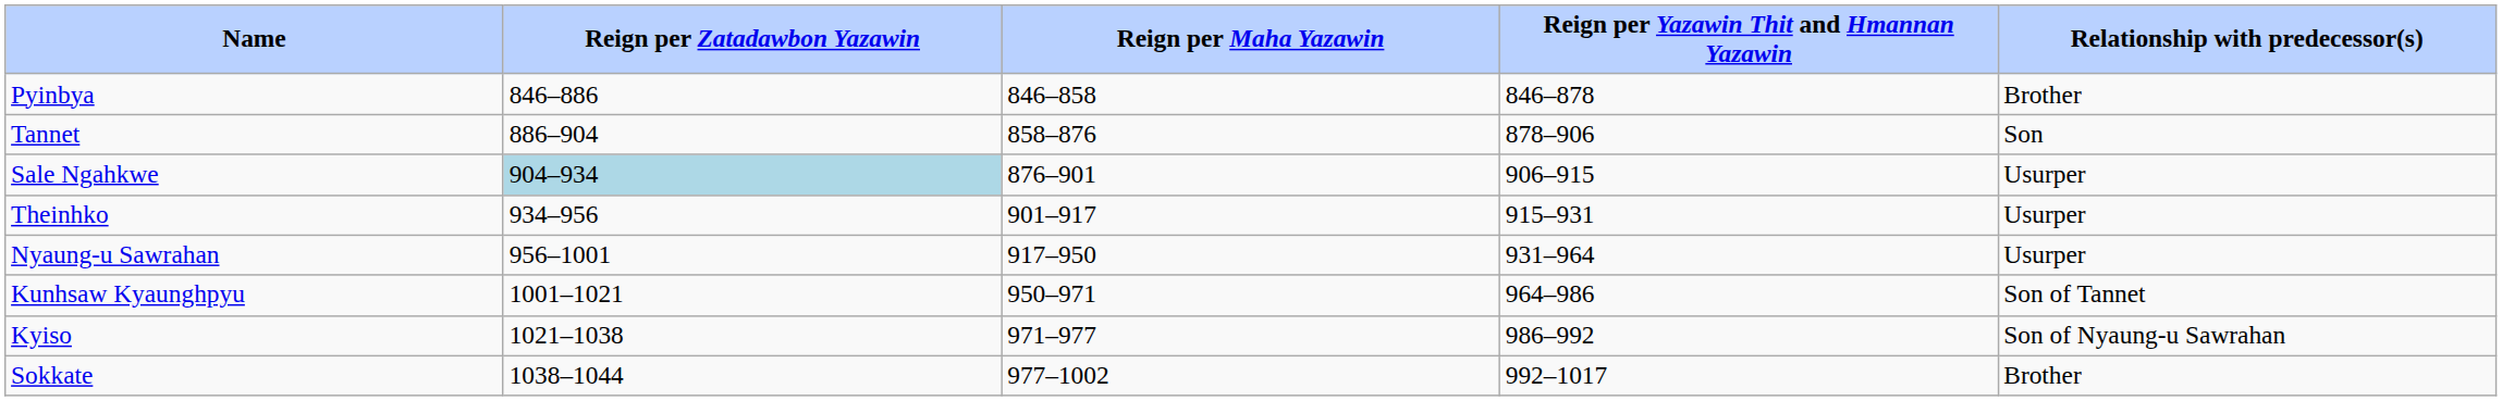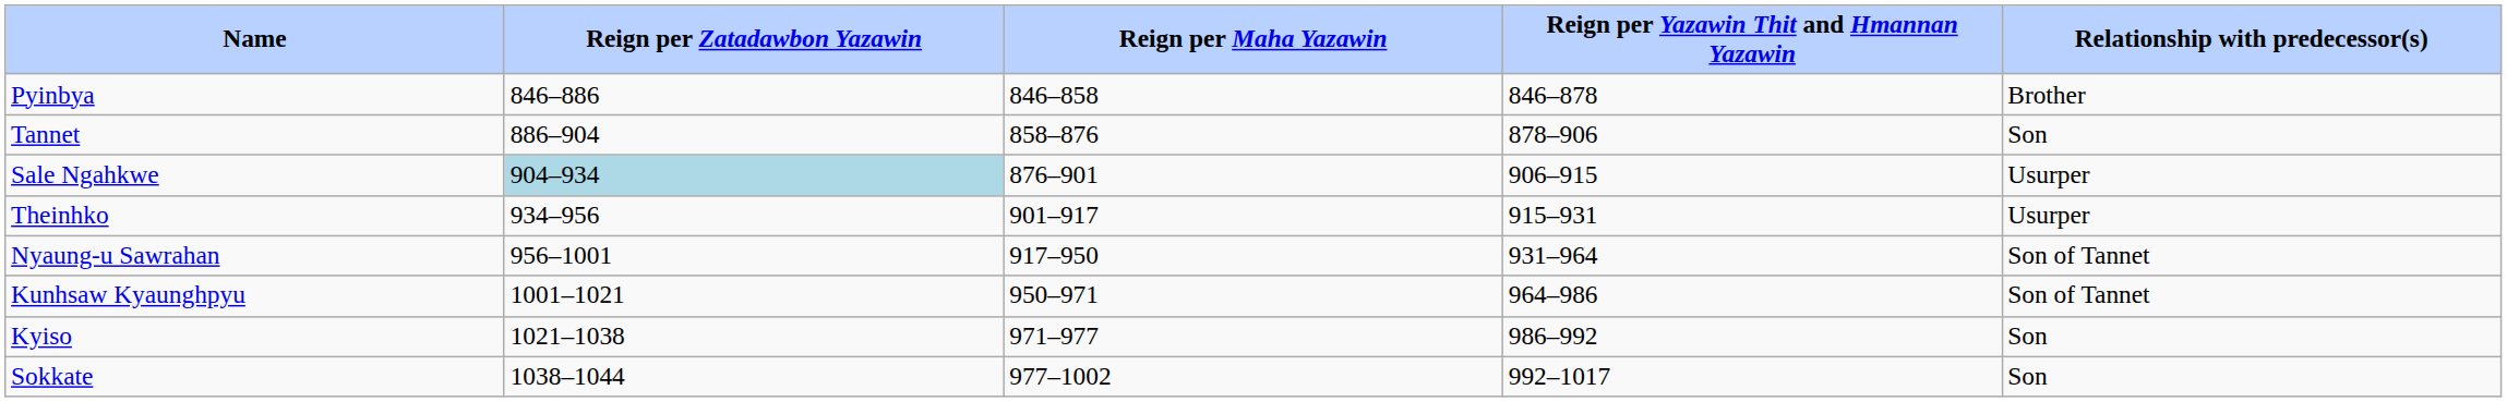 <table width="auto" class="wikitable">
 <tr>
 <th style="background-color:#B9D1FF" width=10%>Name</th>
 <th style="background-color:#B9D1FF" width=10%>Reign per <em><a href='#'>Zatadawbon Yazawin</a></em></th>
 <th style="background-color:#B9D1FF" width=10%>Reign per <em><a href='#'>Maha Yazawin</a></em></th>
 <th style="background-color:#B9D1FF" width=10%>Reign per <em><a href='#'>Yazawin Thit</a></em> and <em><a href='#'>Hmannan Yazawin</a></em></th>
 <th style="background-color:#B9D1FF" width=10%>Relationship with predecessor(s)</th>
 </tr>
 <tr>
 <td><a href='#'>Pyinbya</a></td>
 <td>846–886</td>
 <td>846–858</td>
 <td>846–878</td>
 <td>Brother</td>
 </tr>
 <tr>
 <td><a href='#'>Tannet</a></td>
 <td>886–904</td>
 <td>858–876</td>
 <td>878–906</td>
 <td>Son</td>
 </tr>
 <tr>
 <td><a href='#'>Sale Ngahkwe</a></td>
 <td style="background: lightblue;">904–934</td>
 <td>876–901</td>
 <td>906–915</td>
 <td>Usurper</td>
 </tr>
 <tr>
 <td><a href='#'>Theinhko</a></td>
 <td>934–956</td>
 <td>901–917</td>
 <td>915–931</td>
 <td>Usurper</td>
 </tr>
 <tr>
 <td><a href='#'>Nyaung-u Sawrahan</a></td>
 <td>956–1001</td>
 <td>917–950</td>
 <td>931–964</td>
-<td>Usurper</td>
+<td>Son of Tannet</td>
 </tr>
 <tr>
 <td><a href='#'>Kunhsaw Kyaunghpyu</a></td>
 <td>1001–1021</td>
 <td>950–971</td>
 <td>964–986</td>
 <td>Son of Tannet</td>
 </tr>
 <tr>
 <td><a href='#'>Kyiso</a></td>
 <td>1021–1038</td>
 <td>971–977</td>
 <td>986–992</td>
-<td>Son of Nyaung-u Sawrahan</td>
+<td>Son</td>
 </tr>
 <tr>
 <td><a href='#'>Sokkate</a></td>
 <td>1038–1044</td>
 <td>977–1002</td>
 <td>992–1017</td>
-<td>Brother</td>
+<td>Son</td>
 </tr>
 </table>
